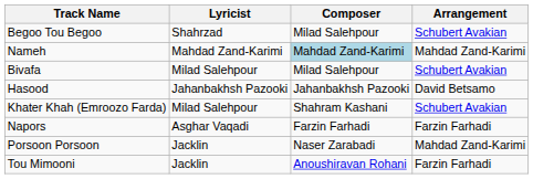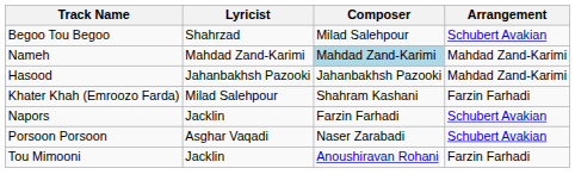 <table class="wikitable">
 <tr>
 <th>Track Name</th>
 <th>Lyricist</th>
 <th>Composer</th>
 <th>Arrangement</th>
 </tr>
 <tr>
 <td><bdi>Begoo Tou Begoo</bdi></td>
 <td>Shahrzad</td>
 <td>Milad Salehpour</td>
 <td><a href='#'>Schubert Avakian</a></td>
 </tr>
 <tr>
 <td>Nameh</td>
 <td>Mahdad Zand-Karimi</td>
 <td style="background: lightblue;">Mahdad Zand-Karimi</td>
 <td>Mahdad Zand-Karimi</td>
 </tr>
 <tr>
-<td>Bivafa</td>
-<td>Milad Salehpour</td>
-<td>Milad Salehpour</td>
-<td><a href='#'>Schubert Avakian</a></td>
-</tr>
-<tr>
 <td>Hasood</td>
 <td>Jahanbakhsh Pazooki</td>
 <td>Jahanbakhsh Pazooki</td>
-<td>David Betsamo</td>
+<td>Mahdad Zand-Karimi</td>
 </tr>
 <tr>
 <td><bdi>Khater Khah (Emroozo Farda)</bdi></td>
 <td>Milad Salehpour</td>
 <td>Shahram Kashani</td>
+<td>Farzin Farhadi</td>
+</tr>
+<tr>
+<td>Napors</td>
+<td>Jacklin</td>
+<td>Farzin Farhadi</td>
 <td><a href='#'>Schubert Avakian</a></td>
 </tr>
 <tr>
-<td>Napors</td>
+<td>Porsoon Porsoon</td>
 <td>Asghar Vaqadi</td>
-<td>Farzin Farhadi</td>
-<td>Farzin Farhadi</td>
-</tr>
-<tr>
-<td>Porsoon Porsoon</td>
-<td>Jacklin</td>
 <td>Naser Zarabadi</td>
-<td>Mahdad Zand-Karimi</td>
+<td><a href='#'>Schubert Avakian</a></td>
 </tr>
 <tr>
 <td>Tou Mimooni</td>
 <td>Jacklin</td>
 <td><a href='#'>Anoushiravan Rohani</a></td>
 <td>Farzin Farhadi</td>
 </tr>
 </table>
